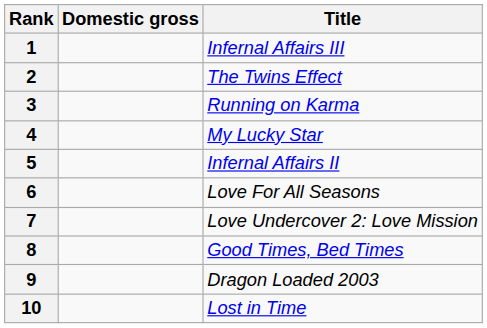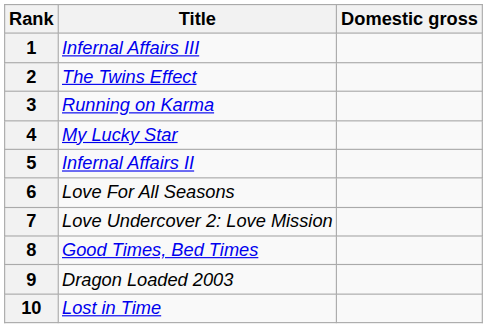 <table class="wikitable sortable" style="margin:auto; margin:auto;">
 <tr>
 <th>Rank</th>
+<th>Title</th>
 <th>Domestic gross</th>
-<th>Title</th>
 </tr>
 <tr>
 <th style="text-align:center;">1</th>
+<td><em><a href='#'>Infernal Affairs III</a></em></td>
 <td></td>
-<td><em><a href='#'>Infernal Affairs III</a></em></td>
 </tr>
 <tr>
 <th style="text-align:center;">2</th>
+<td><em><a href='#'>The Twins Effect</a></em></td>
 <td></td>
-<td><em><a href='#'>The Twins Effect</a></em></td>
 </tr>
 <tr>
 <th style="text-align:center;">3</th>
+<td><em><a href='#'>Running on Karma</a></em></td>
 <td></td>
-<td><em><a href='#'>Running on Karma</a></em></td>
 </tr>
 <tr>
 <th style="text-align:center;">4</th>
+<td><em><a href='#'>My Lucky Star</a></em></td>
 <td></td>
-<td><em><a href='#'>My Lucky Star</a></em></td>
 </tr>
 <tr>
 <th style="text-align:center;">5</th>
+<td><em><a href='#'>Infernal Affairs II</a></em></td>
 <td></td>
-<td><em><a href='#'>Infernal Affairs II</a></em></td>
 </tr>
 <tr>
 <th style="text-align:center;">6</th>
+<td><em>Love For All Seasons</em></td>
 <td></td>
-<td><em>Love For All Seasons</em></td>
 </tr>
 <tr>
 <th style="text-align:center;">7</th>
+<td><em>Love Undercover 2: Love Mission</em></td>
 <td></td>
-<td><em>Love Undercover 2: Love Mission</em></td>
 </tr>
 <tr>
 <th style="text-align:center;">8</th>
+<td><em><a href='#'>Good Times, Bed Times</a></em></td>
 <td></td>
-<td><em><a href='#'>Good Times, Bed Times</a></em></td>
 </tr>
 <tr>
 <th style="text-align:center;">9</th>
+<td><em>Dragon Loaded 2003</em></td>
 <td></td>
-<td><em>Dragon Loaded 2003</em></td>
 </tr>
 <tr>
 <th style="text-align:center;">10</th>
+<td><em><a href='#'>Lost in Time</a></em></td>
 <td></td>
-<td><em><a href='#'>Lost in Time</a></em></td>
 </tr>
 </table>
